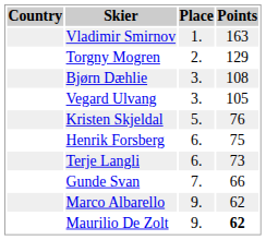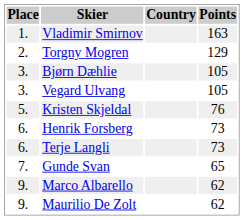 <table border="0" style="border: 1px solid #999; background-color:#FFFFFF; text-align:center">
 <tr align="center" bgcolor="#CCCCCC">
+<th>Place</th>
+<th>Skier</th>
 <th>Country</th>
-<th>Skier</th>
-<th>Place</th>
 <th>Points</th>
 </tr>
 <tr bgcolor="#EFEFEF">
+<td>1.</td>
+<td align="left"><a href='#'>Vladimir Smirnov</a></td>
 <td align="left"></td>
-<td align="left"><a href='#'>Vladimir Smirnov</a></td>
-<td>1.</td>
 <td>163</td>
 </tr>
 <tr>
+<td>2.</td>
+<td align="left"><a href='#'>Torgny Mogren</a></td>
 <td align="left"></td>
-<td align="left"><a href='#'>Torgny Mogren</a></td>
-<td>2.</td>
 <td>129</td>
 </tr>
 <tr bgcolor="#EFEFEF">
+<td>3.</td>
+<td align="left"><a href='#'>Bjørn Dæhlie</a></td>
 <td align="left"></td>
-<td align="left"><a href='#'>Bjørn Dæhlie</a></td>
-<td>3.</td>
-<td>108</td>
+<td>105</td>
 </tr>
 <tr>
+<td>3.</td>
+<td align="left"><a href='#'>Vegard Ulvang</a></td>
 <td align="left"></td>
-<td align="left"><a href='#'>Vegard Ulvang</a></td>
-<td>3.</td>
 <td>105</td>
 </tr>
 <tr bgcolor="#EFEFEF">
+<td>5.</td>
+<td align="left"><a href='#'>Kristen Skjeldal</a></td>
 <td align="left"></td>
-<td align="left"><a href='#'>Kristen Skjeldal</a></td>
-<td>5.</td>
 <td>76</td>
 </tr>
 <tr>
+<td>6.</td>
+<td align="left"><a href='#'>Henrik Forsberg</a></td>
 <td align="left"></td>
-<td align="left"><a href='#'>Henrik Forsberg</a></td>
-<td>6.</td>
-<td>75</td>
+<td>73</td>
 </tr>
 <tr bgcolor="#EFEFEF">
+<td>6.</td>
+<td align="left"><a href='#'>Terje Langli</a></td>
 <td align="left"></td>
-<td align="left"><a href='#'>Terje Langli</a></td>
-<td>6.</td>
 <td>73</td>
 </tr>
 <tr>
+<td>7.</td>
+<td align="left"><a href='#'>Gunde Svan</a></td>
 <td align="left"></td>
-<td align="left"><a href='#'>Gunde Svan</a></td>
-<td>7.</td>
-<td>66</td>
+<td>65</td>
 </tr>
 <tr bgcolor="#EFEFEF">
+<td>9.</td>
+<td align="left"><a href='#'>Marco Albarello</a></td>
 <td align="left"></td>
-<td align="left"><a href='#'>Marco Albarello</a></td>
-<td>9.</td>
 <td>62</td>
 </tr>
 <tr>
+<td>9.</td>
+<td align="left"><a href='#'>Maurilio De Zolt</a></td>
 <td align="left"></td>
-<td align="left"><a href='#'>Maurilio De Zolt</a></td>
-<td>9.</td>
-<td><strong>62</strong></td>
+<td>62</td>
 </tr>
 </table>
